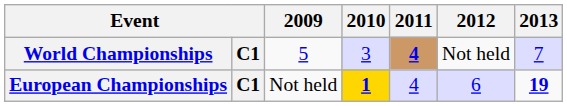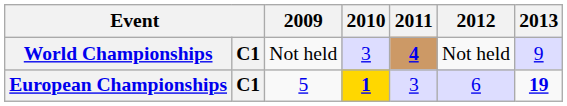 <table class="wikitable plainrowheaders" style=font-size:90%>
 <tr>
 <th scope="col" colspan=2>Event</th>
 <th scope="col">2009</th>
 <th scope="col">2010</th>
 <th scope="col">2011</th>
 <th scope="col">2012</th>
 <th scope="col">2013</th>
 </tr>
 <tr style="text-align:center;">
 <th scope="row"><a href='#'>World Championships</a></th>
 <th scope="row">C1</th>
-<td><a href='#'>5</a></td>
+<td>Not held</td>
 <td style="background:#ddf;"><a href='#'>3</a></td>
 <td style="background:#cc9966;"><a href='#'><strong>4</strong></a></td>
 <td>Not held</td>
-<td style="background:#ddf;"><a href='#'>7</a></td>
+<td style="background:#ddf;"><a href='#'>9</a></td>
 </tr>
 <tr style="text-align:center;">
 <th scope="row" rowspan=3><a href='#'>European Championships</a></th>
 <th scope="row">C1</th>
-<td>Not held</td>
+<td><a href='#'>5</a></td>
 <td style="background:gold;"><a href='#'><strong>1</strong></a></td>
-<td style="background:#ddf;"><a href='#'>4</a></td>
+<td style="background:#ddf;"><a href='#'>3</a></td>
 <td style="background:#ddf;"><a href='#'>6</a></td>
 <td><strong><a href='#'>19</a></strong></td>
 </tr>
 </table>
